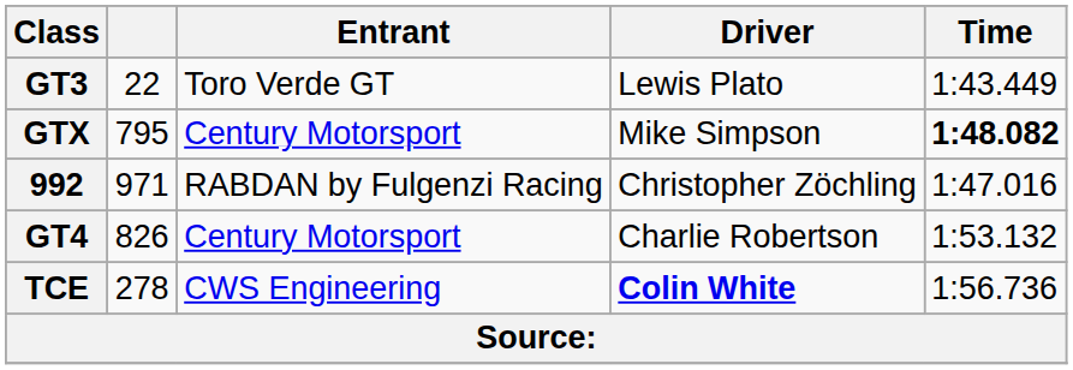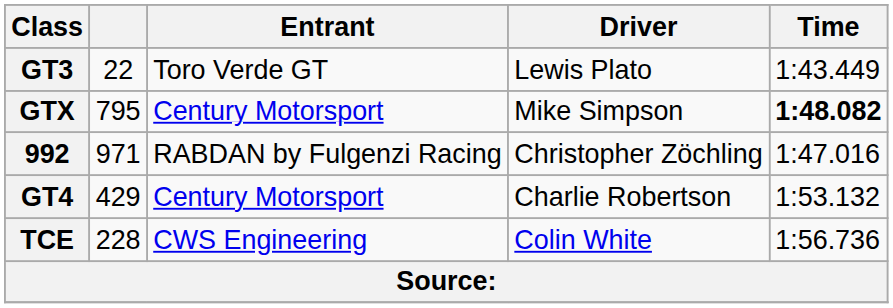 <table class="wikitable" style="font-size:90%;">
 <tr>
 <th>Class</th>
 <th></th>
 <th>Entrant</th>
 <th>Driver</th>
 <th>Time</th>
 </tr>
 <tr>
 <th>GT3</th>
 <td style="text-align:center;">22</td>
 <td> Toro Verde GT</td>
 <td> Lewis Plato</td>
 <td>1:43.449</td>
 </tr>
 <tr>
 <th>GTX</th>
 <td style="text-align:center;">795</td>
 <td> <a href='#'>Century Motorsport</a></td>
 <td> Mike Simpson</td>
 <td><strong>1:48.082</strong></td>
 </tr>
 <tr>
 <th>992</th>
 <td style="text-align:center;">971</td>
 <td> RABDAN by Fulgenzi Racing</td>
 <td> Christopher Zöchling</td>
 <td>1:47.016</td>
 </tr>
 <tr>
 <th>GT4</th>
-<td style="text-align:center;">826</td>
+<td style="text-align:center;">429</td>
 <td> <a href='#'>Century Motorsport</a></td>
 <td> Charlie Robertson</td>
 <td>1:53.132</td>
 </tr>
 <tr>
 <th>TCE</th>
-<td style="text-align:center;">278</td>
+<td style="text-align:center;">228</td>
 <td> <a href='#'>CWS Engineering</a></td>
-<td><strong> <a href='#'>Colin White</a></strong></td>
+<td> <a href='#'>Colin White</a></td>
 <td>1:56.736</td>
 </tr>
 <tr>
 <th colspan="6">Source:</th>
 </tr>
 <tr>
 </tr>
 </table>
